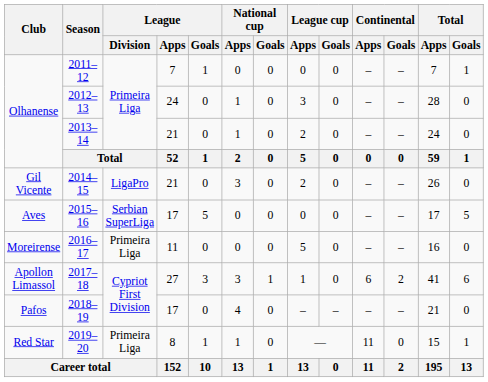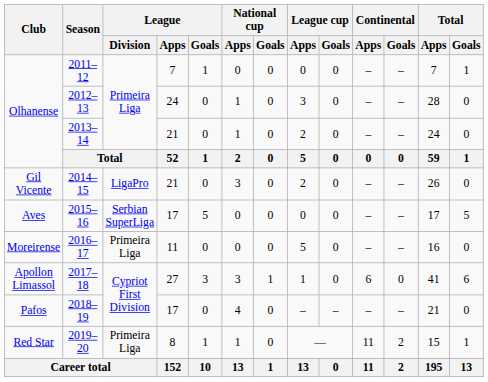 <table class="wikitable" style="text-align:center">
 <tr>
 <th rowspan="2">Club</th>
 <th rowspan="2">Season</th>
 <th colspan="3">League</th>
 <th colspan="2">National cup</th>
 <th colspan="2">League cup</th>
 <th colspan="2">Continental</th>
 <th colspan="2">Total</th>
 </tr>
 <tr>
 <th>Division</th>
 <th>Apps</th>
 <th>Goals</th>
 <th>Apps</th>
 <th>Goals</th>
 <th>Apps</th>
 <th>Goals</th>
 <th>Apps</th>
 <th>Goals</th>
 <th>Apps</th>
 <th>Goals</th>
 </tr>
 <tr>
 <td rowspan="4"><a href='#'>Olhanense</a></td>
 <td><a href='#'>2011–12</a></td>
 <td rowspan="3"><a href='#'>Primeira Liga</a></td>
 <td>7</td>
 <td>1</td>
 <td>0</td>
 <td>0</td>
 <td>0</td>
 <td>0</td>
 <td>–</td>
 <td>–</td>
 <td>7</td>
 <td>1</td>
 </tr>
 <tr>
 <td><a href='#'>2012–13</a></td>
 <td>24</td>
 <td>0</td>
 <td>1</td>
 <td>0</td>
 <td>3</td>
 <td>0</td>
 <td>–</td>
 <td>–</td>
 <td>28</td>
 <td>0</td>
 </tr>
 <tr>
 <td><a href='#'>2013–14</a></td>
 <td>21</td>
 <td>0</td>
 <td>1</td>
 <td>0</td>
 <td>2</td>
 <td>0</td>
 <td>–</td>
 <td>–</td>
 <td>24</td>
 <td>0</td>
 </tr>
 <tr>
 <th colspan="2">Total</th>
 <th>52</th>
 <th>1</th>
 <th>2</th>
 <th>0</th>
 <th>5</th>
 <th>0</th>
 <th>0</th>
 <th>0</th>
 <th>59</th>
 <th>1</th>
 </tr>
 <tr>
 <td><a href='#'>Gil Vicente</a></td>
 <td><a href='#'>2014–15</a></td>
 <td><a href='#'>LigaPro</a></td>
 <td>21</td>
 <td>0</td>
 <td>3</td>
 <td>0</td>
 <td>2</td>
 <td>0</td>
 <td>–</td>
 <td>–</td>
 <td>26</td>
 <td>0</td>
 </tr>
 <tr>
 <td><a href='#'>Aves</a></td>
 <td><a href='#'>2015–16</a></td>
 <td rowspan="1"><a href='#'>Serbian SuperLiga</a></td>
 <td>17</td>
 <td>5</td>
 <td>0</td>
 <td>0</td>
 <td>0</td>
 <td>0</td>
 <td>–</td>
 <td>–</td>
 <td>17</td>
 <td>5</td>
 </tr>
 <tr>
 <td><a href='#'>Moreirense</a></td>
 <td><a href='#'>2016–17</a></td>
 <td>Primeira Liga</td>
 <td>11</td>
 <td>0</td>
 <td>0</td>
 <td>0</td>
 <td>5</td>
 <td>0</td>
 <td>–</td>
 <td>–</td>
 <td>16</td>
 <td>0</td>
 </tr>
 <tr>
 <td><a href='#'>Apollon Limassol</a></td>
 <td><a href='#'>2017–18</a></td>
 <td rowspan="2"><a href='#'>Cypriot First Division</a></td>
 <td>27</td>
 <td>3</td>
 <td>3</td>
 <td>1</td>
 <td>1</td>
 <td>0</td>
 <td>6</td>
-<td>2</td>
+<td>0</td>
 <td>41</td>
 <td>6</td>
 </tr>
 <tr>
 <td><a href='#'>Pafos</a></td>
 <td><a href='#'>2018–19</a></td>
 <td>17</td>
 <td>0</td>
 <td>4</td>
 <td>0</td>
 <td>–</td>
 <td>–</td>
 <td>–</td>
 <td>–</td>
 <td>21</td>
 <td>0</td>
 </tr>
 <tr>
 <td><a href='#'>Red Star</a></td>
 <td><a href='#'>2019–20</a></td>
 <td>Primeira Liga</td>
 <td>8</td>
 <td>1</td>
 <td>1</td>
 <td>0</td>
 <td colspan="2">—</td>
 <td>11</td>
-<td>0</td>
+<td>2</td>
 <td>15</td>
 <td>1</td>
 </tr>
 <tr>
 <th colspan="3">Career total</th>
 <th>152</th>
 <th>10</th>
 <th>13</th>
 <th>1</th>
 <th>13</th>
 <th>0</th>
 <th>11</th>
 <th>2</th>
 <th>195</th>
 <th>13</th>
 </tr>
 </table>
